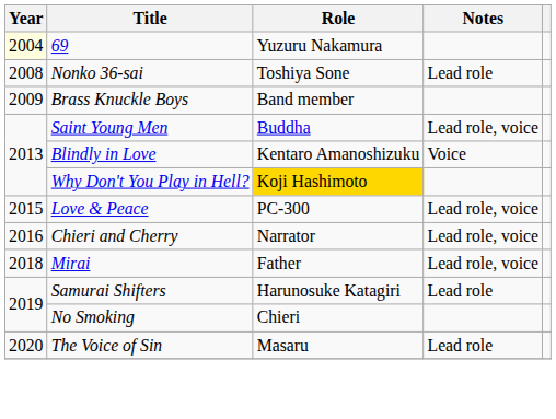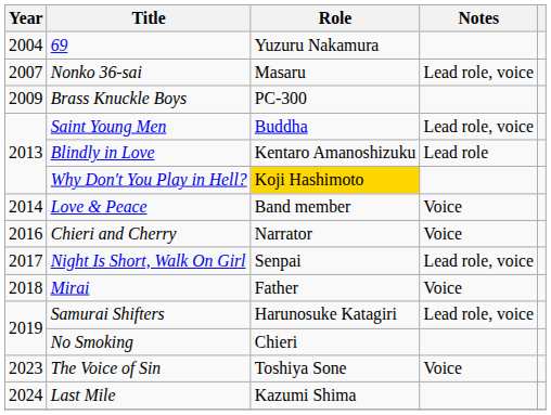 <table class="wikitable plainrowheaders sortable">
 <tr>
 <th>Year</th>
 <th>Title</th>
 <th>Role</th>
 <th class="unsortable">Notes</th>
 <th class="unsortable"></th>
 </tr>
 <tr>
-<td style="background: lightyellow;">2004</td>
+<td>2004</td>
 <td><em><a href='#'>69</a></em></td>
 <td>Yuzuru Nakamura</td>
 <td></td>
 <td></td>
 </tr>
 <tr>
-<td>2008</td>
+<td>2007</td>
 <td><em>Nonko 36-sai</em></td>
-<td>Toshiya Sone</td>
-<td>Lead role</td>
+<td>Masaru</td>
+<td>Lead role, voice</td>
 <td></td>
 </tr>
 <tr>
 <td>2009</td>
 <td><em>Brass Knuckle Boys</em></td>
-<td>Band member</td>
+<td>PC-300</td>
 <td></td>
 <td></td>
 </tr>
 <tr>
 <td rowspan="3">2013</td>
 <td><em><a href='#'>Saint Young Men</a></em></td>
 <td><a href='#'>Buddha</a></td>
 <td>Lead role, voice</td>
 <td></td>
 </tr>
 <tr>
 <td><em><a href='#'>Blindly in Love</a></em></td>
 <td>Kentaro Amanoshizuku</td>
-<td>Voice</td>
+<td>Lead role</td>
 <td></td>
 </tr>
 <tr>
 <td><em><a href='#'>Why Don't You Play in Hell?</a></em></td>
 <td style="background: gold;">Koji Hashimoto</td>
 <td></td>
 <td></td>
 </tr>
 <tr>
-<td>2015</td>
+<td>2014</td>
 <td><em><a href='#'>Love & Peace</a></em></td>
-<td>PC-300</td>
-<td>Lead role, voice</td>
+<td>Band member</td>
+<td>Voice</td>
 <td></td>
 </tr>
 <tr>
 <td>2016</td>
 <td><em>Chieri and Cherry</em></td>
 <td>Narrator</td>
+<td>Voice</td>
+<td></td>
+</tr>
+<tr>
+<td>2017</td>
+<td><em><a href='#'>Night Is Short, Walk On Girl</a></em></td>
+<td>Senpai</td>
 <td>Lead role, voice</td>
 <td></td>
 </tr>
 <tr>
 <td>2018</td>
 <td><em><a href='#'>Mirai</a></em></td>
 <td>Father</td>
-<td>Lead role, voice</td>
+<td>Voice</td>
 <td></td>
 </tr>
 <tr>
 <td rowspan="2">2019</td>
 <td><em>Samurai Shifters</em></td>
 <td>Harunosuke Katagiri</td>
-<td>Lead role</td>
+<td>Lead role, voice</td>
 <td></td>
 </tr>
 <tr>
 <td><em>No Smoking</em></td>
 <td>Chieri</td>
 <td></td>
 <td></td>
 </tr>
 <tr>
-<td>2020</td>
+<td>2023</td>
 <td><em>The Voice of Sin</em></td>
-<td>Masaru</td>
-<td>Lead role</td>
+<td>Toshiya Sone</td>
+<td>Voice</td>
+<td></td>
+</tr>
+<tr>
+<td>2024</td>
+<td><em>Last Mile</em></td>
+<td>Kazumi Shima</td>
+<td></td>
 <td></td>
 </tr>
 <tr>
 </tr>
 </table>
